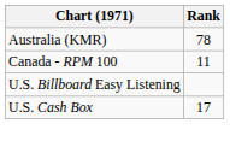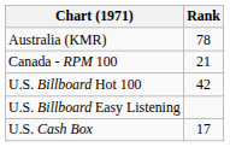 <table class="wikitable sortable">
 <tr>
 <th>Chart (1971)</th>
 <th>Rank</th>
 </tr>
 <tr>
 <td>Australia (KMR)</td>
 <td style="text-align:center;">78</td>
 </tr>
 <tr>
 <td>Canada - <em>RPM</em> 100</td>
-<td style="text-align:center;">11</td>
+<td style="text-align:center;">21</td>
+</tr>
+<tr>
+<td>U.S. <em>Billboard</em> Hot 100</td>
+<td style="text-align:center;">42</td>
 </tr>
 <tr>
 <td>U.S. <em>Billboard</em> Easy Listening</td>
 <td></td>
 </tr>
 <tr>
 <td>U.S. <em>Cash Box</em></td>
 <td style="text-align:center;">17</td>
 </tr>
 </table>
